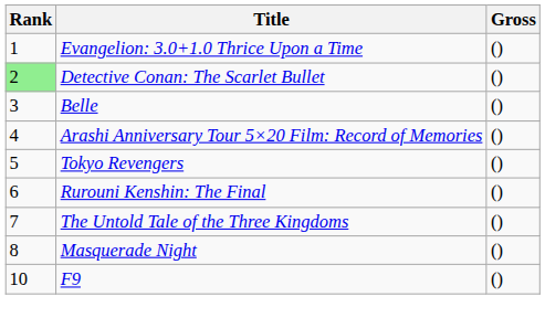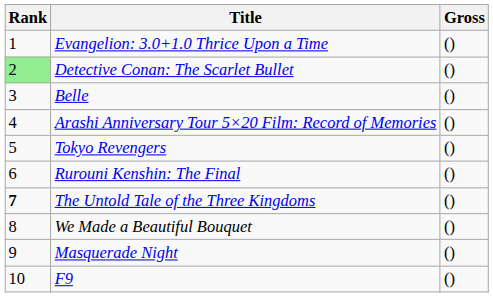 <table class="wikitable sortable" style="margin:auto; margin:auto;">
 <tr>
 <th>Rank</th>
 <th>Title</th>
 <th>Gross</th>
 </tr>
 <tr>
 <td>1</td>
 <td> <em><a href='#'>Evangelion: 3.0+1.0 Thrice Upon a Time</a></em></td>
 <td> ()</td>
 </tr>
 <tr>
 <td style="background: lightgreen;">2</td>
 <td> <em><a href='#'>Detective Conan: The Scarlet Bullet</a></em></td>
 <td> ()</td>
 </tr>
 <tr>
 <td>3</td>
 <td> <em><a href='#'>Belle</a></em></td>
 <td> ()</td>
 </tr>
 <tr>
 <td>4</td>
 <td> <em><a href='#'>Arashi Anniversary Tour 5×20 Film: Record of Memories</a></em></td>
 <td> ()</td>
 </tr>
 <tr>
 <td>5</td>
 <td> <em><a href='#'>Tokyo Revengers</a></em></td>
 <td> ()</td>
 </tr>
 <tr>
 <td>6</td>
 <td> <em><a href='#'>Rurouni Kenshin: The Final</a></em></td>
 <td> ()</td>
 </tr>
 <tr>
-<td>7</td>
+<td><strong>7</strong></td>
 <td> <em><a href='#'>The Untold Tale of the Three Kingdoms</a></em></td>
 <td> ()</td>
 </tr>
 <tr>
 <td>8</td>
+<td> <em>We Made a Beautiful Bouquet</em></td>
+<td> ()</td>
+</tr>
+<tr>
+<td>9</td>
 <td> <em><a href='#'>Masquerade Night</a></em></td>
 <td> ()</td>
 </tr>
 <tr>
 <td>10</td>
 <td><em><a href='#'>F9</a></em></td>
 <td> ()</td>
 </tr>
 </table>
